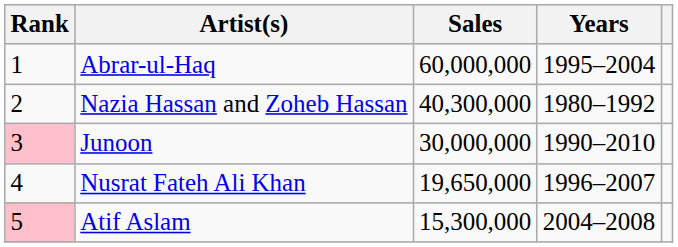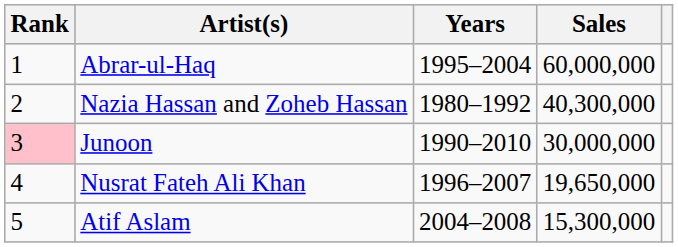 <table class="wikitable sortable">
 <tr>
 <th scope="col">Rank</th>
 <th scope="col">Artist(s)</th>
+<th scope="col">Years</th>
 <th scope="col">Sales</th>
-<th scope="col">Years</th>
 <th scope="col"></th>
 </tr>
 <tr>
 <td>1</td>
 <td><a href='#'>Abrar-ul-Haq</a></td>
+<td>1995–2004</td>
 <td>60,000,000</td>
-<td>1995–2004</td>
 <td></td>
 </tr>
 <tr>
 <td>2</td>
 <td><a href='#'>Nazia Hassan</a> and <a href='#'>Zoheb Hassan</a></td>
+<td>1980–1992</td>
 <td>40,300,000</td>
-<td>1980–1992</td>
 <td></td>
 </tr>
 <tr>
 <td style="background: pink;">3</td>
 <td><a href='#'>Junoon</a></td>
+<td>1990–2010</td>
 <td>30,000,000</td>
-<td>1990–2010</td>
 <td></td>
 </tr>
 <tr>
 <td>4</td>
 <td><a href='#'>Nusrat Fateh Ali Khan</a></td>
+<td>1996–2007</td>
 <td>19,650,000</td>
-<td>1996–2007</td>
 <td></td>
 </tr>
 <tr>
-<td style="background: pink;">5</td>
+<td>5</td>
 <td><a href='#'>Atif Aslam</a></td>
+<td>2004–2008</td>
 <td>15,300,000</td>
-<td>2004–2008</td>
 <td></td>
 </tr>
 </table>
